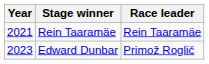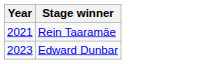 <table class="wikitable">
 <tr>
 <th>Year</th>
 <th>Stage winner</th>
-<th>Race leader</th>
 </tr>
 <tr>
 <td><a href='#'>2021</a></td>
-<td> <a href='#'>Rein Taaramäe</a></td>
 <td> <a href='#'>Rein Taaramäe</a></td>
 </tr>
 <tr>
 <td><a href='#'>2023</a></td>
 <td> <a href='#'>Edward Dunbar</a></td>
-<td> <a href='#'>Primož Roglič</a></td>
 </tr>
 </table>
